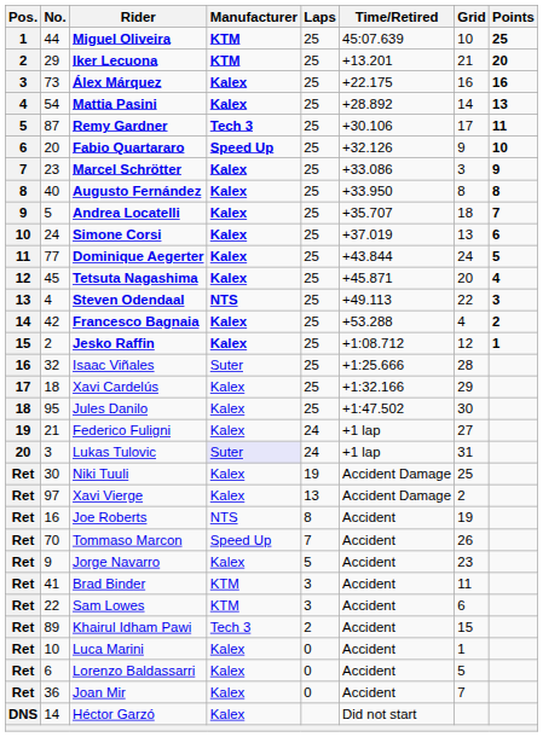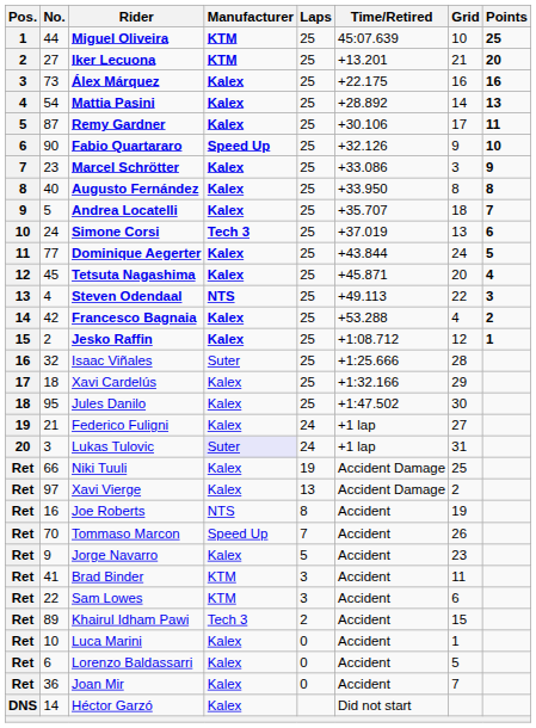 <table class="wikitable" style="font-size: 95%;">
 <tr>
 <th>Pos.</th>
 <th>No.</th>
 <th>Rider</th>
 <th>Manufacturer</th>
 <th>Laps</th>
 <th>Time/Retired</th>
 <th>Grid</th>
 <th>Points</th>
 </tr>
 <tr>
 <th>1</th>
 <td>44</td>
 <td> <strong><a href='#'>Miguel Oliveira</a></strong></td>
 <td><strong><a href='#'>KTM</a></strong></td>
 <td>25</td>
 <td>45:07.639</td>
 <td>10</td>
 <td><strong>25</strong></td>
 </tr>
 <tr>
 <th>2</th>
-<td>29</td>
+<td>27</td>
 <td> <strong><a href='#'>Iker Lecuona</a></strong></td>
 <td><strong><a href='#'>KTM</a></strong></td>
 <td>25</td>
 <td>+13.201</td>
 <td>21</td>
 <td><strong>20</strong></td>
 </tr>
 <tr>
 <th>3</th>
 <td>73</td>
 <td> <strong><a href='#'>Álex Márquez</a></strong></td>
 <td><strong><a href='#'>Kalex</a></strong></td>
 <td>25</td>
 <td>+22.175</td>
 <td>16</td>
 <td><strong>16</strong></td>
 </tr>
 <tr>
 <th>4</th>
 <td>54</td>
 <td> <strong><a href='#'>Mattia Pasini</a></strong></td>
 <td><strong><a href='#'>Kalex</a></strong></td>
 <td>25</td>
 <td>+28.892</td>
 <td>14</td>
 <td><strong>13</strong></td>
 </tr>
 <tr>
 <th>5</th>
 <td>87</td>
 <td> <strong><a href='#'>Remy Gardner</a></strong></td>
-<td><strong><a href='#'>Tech 3</a></strong></td>
+<td><strong><a href='#'>Kalex</a></strong></td>
 <td>25</td>
 <td>+30.106</td>
 <td>17</td>
 <td><strong>11</strong></td>
 </tr>
 <tr>
 <th>6</th>
-<td>20</td>
+<td>90</td>
 <td> <strong><a href='#'>Fabio Quartararo</a></strong></td>
 <td><strong><a href='#'>Speed Up</a></strong></td>
 <td>25</td>
 <td>+32.126</td>
 <td>9</td>
 <td><strong>10</strong></td>
 </tr>
 <tr>
 <th>7</th>
 <td>23</td>
 <td> <strong><a href='#'>Marcel Schrötter</a></strong></td>
 <td><strong><a href='#'>Kalex</a></strong></td>
 <td>25</td>
 <td>+33.086</td>
 <td>3</td>
 <td><strong>9</strong></td>
 </tr>
 <tr>
 <th>8</th>
 <td>40</td>
 <td> <strong><a href='#'>Augusto Fernández</a></strong></td>
 <td><strong><a href='#'>Kalex</a></strong></td>
 <td>25</td>
 <td>+33.950</td>
 <td>8</td>
 <td><strong>8</strong></td>
 </tr>
 <tr>
 <th>9</th>
 <td>5</td>
 <td> <strong><a href='#'>Andrea Locatelli</a></strong></td>
 <td><strong><a href='#'>Kalex</a></strong></td>
 <td>25</td>
 <td>+35.707</td>
 <td>18</td>
 <td><strong>7</strong></td>
 </tr>
 <tr>
 <th>10</th>
 <td>24</td>
 <td> <strong><a href='#'>Simone Corsi</a></strong></td>
-<td><strong><a href='#'>Kalex</a></strong></td>
+<td><strong><a href='#'>Tech 3</a></strong></td>
 <td>25</td>
 <td>+37.019</td>
 <td>13</td>
 <td><strong>6</strong></td>
 </tr>
 <tr>
 <th>11</th>
 <td>77</td>
 <td> <strong><a href='#'>Dominique Aegerter</a></strong></td>
 <td><strong><a href='#'>Kalex</a></strong></td>
 <td>25</td>
 <td>+43.844</td>
 <td>24</td>
 <td><strong>5</strong></td>
 </tr>
 <tr>
 <th>12</th>
 <td>45</td>
 <td> <strong><a href='#'>Tetsuta Nagashima</a></strong></td>
 <td><strong><a href='#'>Kalex</a></strong></td>
 <td>25</td>
 <td>+45.871</td>
 <td>20</td>
 <td><strong>4</strong></td>
 </tr>
 <tr>
 <th>13</th>
 <td>4</td>
 <td> <strong><a href='#'>Steven Odendaal</a></strong></td>
 <td><strong><a href='#'>NTS</a></strong></td>
 <td>25</td>
 <td>+49.113</td>
 <td>22</td>
 <td><strong>3</strong></td>
 </tr>
 <tr>
 <th>14</th>
 <td>42</td>
 <td> <strong><a href='#'>Francesco Bagnaia</a></strong></td>
 <td><strong><a href='#'>Kalex</a></strong></td>
 <td>25</td>
 <td>+53.288</td>
 <td>4</td>
 <td><strong>2</strong></td>
 </tr>
 <tr>
 <th>15</th>
 <td>2</td>
 <td> <strong><a href='#'>Jesko Raffin</a></strong></td>
 <td><strong><a href='#'>Kalex</a></strong></td>
 <td>25</td>
 <td>+1:08.712</td>
 <td>12</td>
 <td><strong>1</strong></td>
 </tr>
 <tr>
 <th>16</th>
 <td>32</td>
 <td> <a href='#'>Isaac Viñales</a></td>
 <td><a href='#'>Suter</a></td>
 <td>25</td>
 <td>+1:25.666</td>
 <td>28</td>
 <td></td>
 </tr>
 <tr>
 <th>17</th>
 <td>18</td>
 <td> <a href='#'>Xavi Cardelús</a></td>
 <td><a href='#'>Kalex</a></td>
 <td>25</td>
 <td>+1:32.166</td>
 <td>29</td>
 <td></td>
 </tr>
 <tr>
 <th>18</th>
 <td>95</td>
 <td> <a href='#'>Jules Danilo</a></td>
 <td><a href='#'>Kalex</a></td>
 <td>25</td>
 <td>+1:47.502</td>
 <td>30</td>
 <td></td>
 </tr>
 <tr>
 <th>19</th>
 <td>21</td>
 <td> <a href='#'>Federico Fuligni</a></td>
 <td><a href='#'>Kalex</a></td>
 <td>24</td>
 <td>+1 lap</td>
 <td>27</td>
 <td></td>
 </tr>
 <tr>
 <th>20</th>
 <td>3</td>
 <td> <a href='#'>Lukas Tulovic</a></td>
 <td style="background: lavender;"><a href='#'>Suter</a></td>
 <td>24</td>
 <td>+1 lap</td>
 <td>31</td>
 <td></td>
 </tr>
 <tr>
 <th>Ret</th>
-<td>30</td>
+<td>66</td>
 <td> <a href='#'>Niki Tuuli</a></td>
 <td><a href='#'>Kalex</a></td>
 <td>19</td>
 <td>Accident Damage</td>
 <td>25</td>
 <td></td>
 </tr>
 <tr>
 <th>Ret</th>
 <td>97</td>
 <td> <a href='#'>Xavi Vierge</a></td>
 <td><a href='#'>Kalex</a></td>
 <td>13</td>
 <td>Accident Damage</td>
 <td>2</td>
 <td></td>
 </tr>
 <tr>
 <th>Ret</th>
 <td>16</td>
 <td> <a href='#'>Joe Roberts</a></td>
 <td><a href='#'>NTS</a></td>
 <td>8</td>
 <td>Accident</td>
 <td>19</td>
 <td></td>
 </tr>
 <tr>
 <th>Ret</th>
 <td>70</td>
 <td> <a href='#'>Tommaso Marcon</a></td>
 <td><a href='#'>Speed Up</a></td>
 <td>7</td>
 <td>Accident</td>
 <td>26</td>
 <td></td>
 </tr>
 <tr>
 <th>Ret</th>
 <td>9</td>
 <td> <a href='#'>Jorge Navarro</a></td>
 <td><a href='#'>Kalex</a></td>
 <td>5</td>
 <td>Accident</td>
 <td>23</td>
 <td></td>
 </tr>
 <tr>
 <th>Ret</th>
 <td>41</td>
 <td> <a href='#'>Brad Binder</a></td>
 <td><a href='#'>KTM</a></td>
 <td>3</td>
 <td>Accident</td>
 <td>11</td>
 <td></td>
 </tr>
 <tr>
 <th>Ret</th>
 <td>22</td>
 <td> <a href='#'>Sam Lowes</a></td>
 <td><a href='#'>KTM</a></td>
 <td>3</td>
 <td>Accident</td>
 <td>6</td>
 <td></td>
 </tr>
 <tr>
 <th>Ret</th>
 <td>89</td>
 <td> <a href='#'>Khairul Idham Pawi</a></td>
 <td><a href='#'>Tech 3</a></td>
 <td>2</td>
 <td>Accident</td>
 <td>15</td>
 <td></td>
 </tr>
 <tr>
 <th>Ret</th>
 <td>10</td>
 <td> <a href='#'>Luca Marini</a></td>
 <td><a href='#'>Kalex</a></td>
 <td>0</td>
 <td>Accident</td>
 <td>1</td>
 <td></td>
 </tr>
 <tr>
 <th>Ret</th>
 <td>6</td>
 <td> <a href='#'>Lorenzo Baldassarri</a></td>
 <td><a href='#'>Kalex</a></td>
 <td>0</td>
 <td>Accident</td>
 <td>5</td>
 <td></td>
 </tr>
 <tr>
 <th>Ret</th>
 <td>36</td>
 <td> <a href='#'>Joan Mir</a></td>
 <td><a href='#'>Kalex</a></td>
 <td>0</td>
 <td>Accident</td>
 <td>7</td>
 <td></td>
 </tr>
 <tr>
 <th>DNS</th>
 <td>14</td>
 <td> <a href='#'>Héctor Garzó</a></td>
 <td><a href='#'>Kalex</a></td>
 <td></td>
 <td>Did not start</td>
 <td></td>
 <td></td>
 </tr>
 <tr>
 <th colspan=8></th>
 </tr>
 </table>
